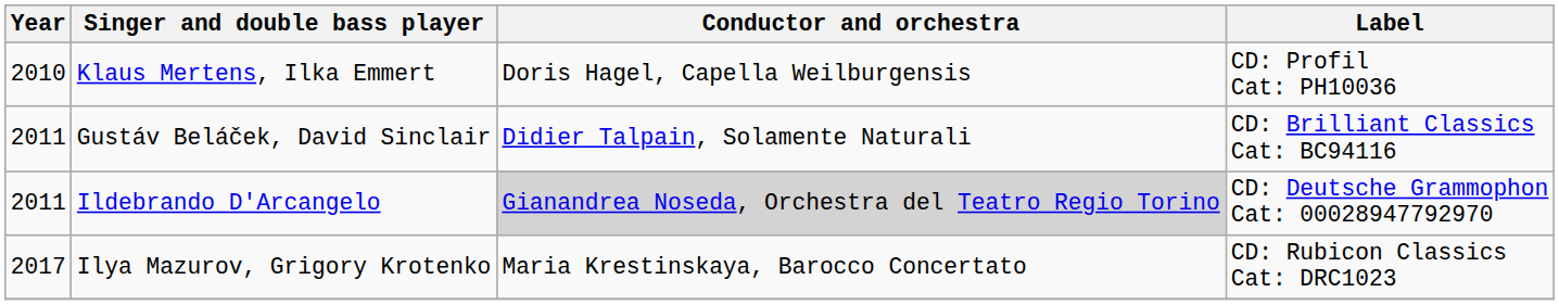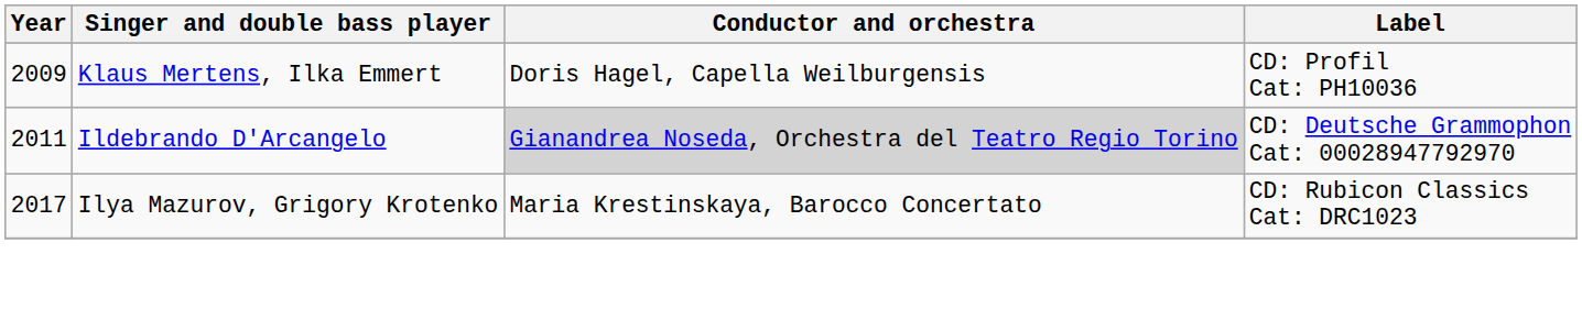 <table class="wikitable">
 <tr>
 <th>Year</th>
 <th>Singer and double bass player</th>
 <th>Conductor and orchestra</th>
 <th>Label</th>
 </tr>
 <tr>
-<td>2010</td>
+<td>2009</td>
 <td><a href='#'>Klaus Mertens</a>, Ilka Emmert</td>
 <td>Doris Hagel, Capella Weilburgensis</td>
 <td>CD: Profil<br>Cat: PH10036</td>
-</tr>
-<tr>
-<td>2011</td>
-<td>Gustáv Beláček, David Sinclair</td>
-<td><a href='#'>Didier Talpain</a>, Solamente Naturali</td>
-<td>CD: <a href='#'>Brilliant Classics</a><br>Cat: BC94116</td>
 </tr>
 <tr>
 <td>2011</td>
 <td><a href='#'>Ildebrando D'Arcangelo</a></td>
 <td style="background: lightgrey;"><a href='#'>Gianandrea Noseda</a>, Orchestra del <a href='#'>Teatro Regio Torino</a></td>
 <td>CD: <a href='#'>Deutsche Grammophon</a><br>Cat: 00028947792970</td>
 </tr>
 <tr>
 <td>2017</td>
 <td>Ilya Mazurov, Grigory Krotenko</td>
 <td>Maria Krestinskaya, Barocco Concertato</td>
 <td>CD: Rubicon Classics<br>Cat: DRC1023</td>
 </tr>
 <tr>
 </tr>
 </table>
